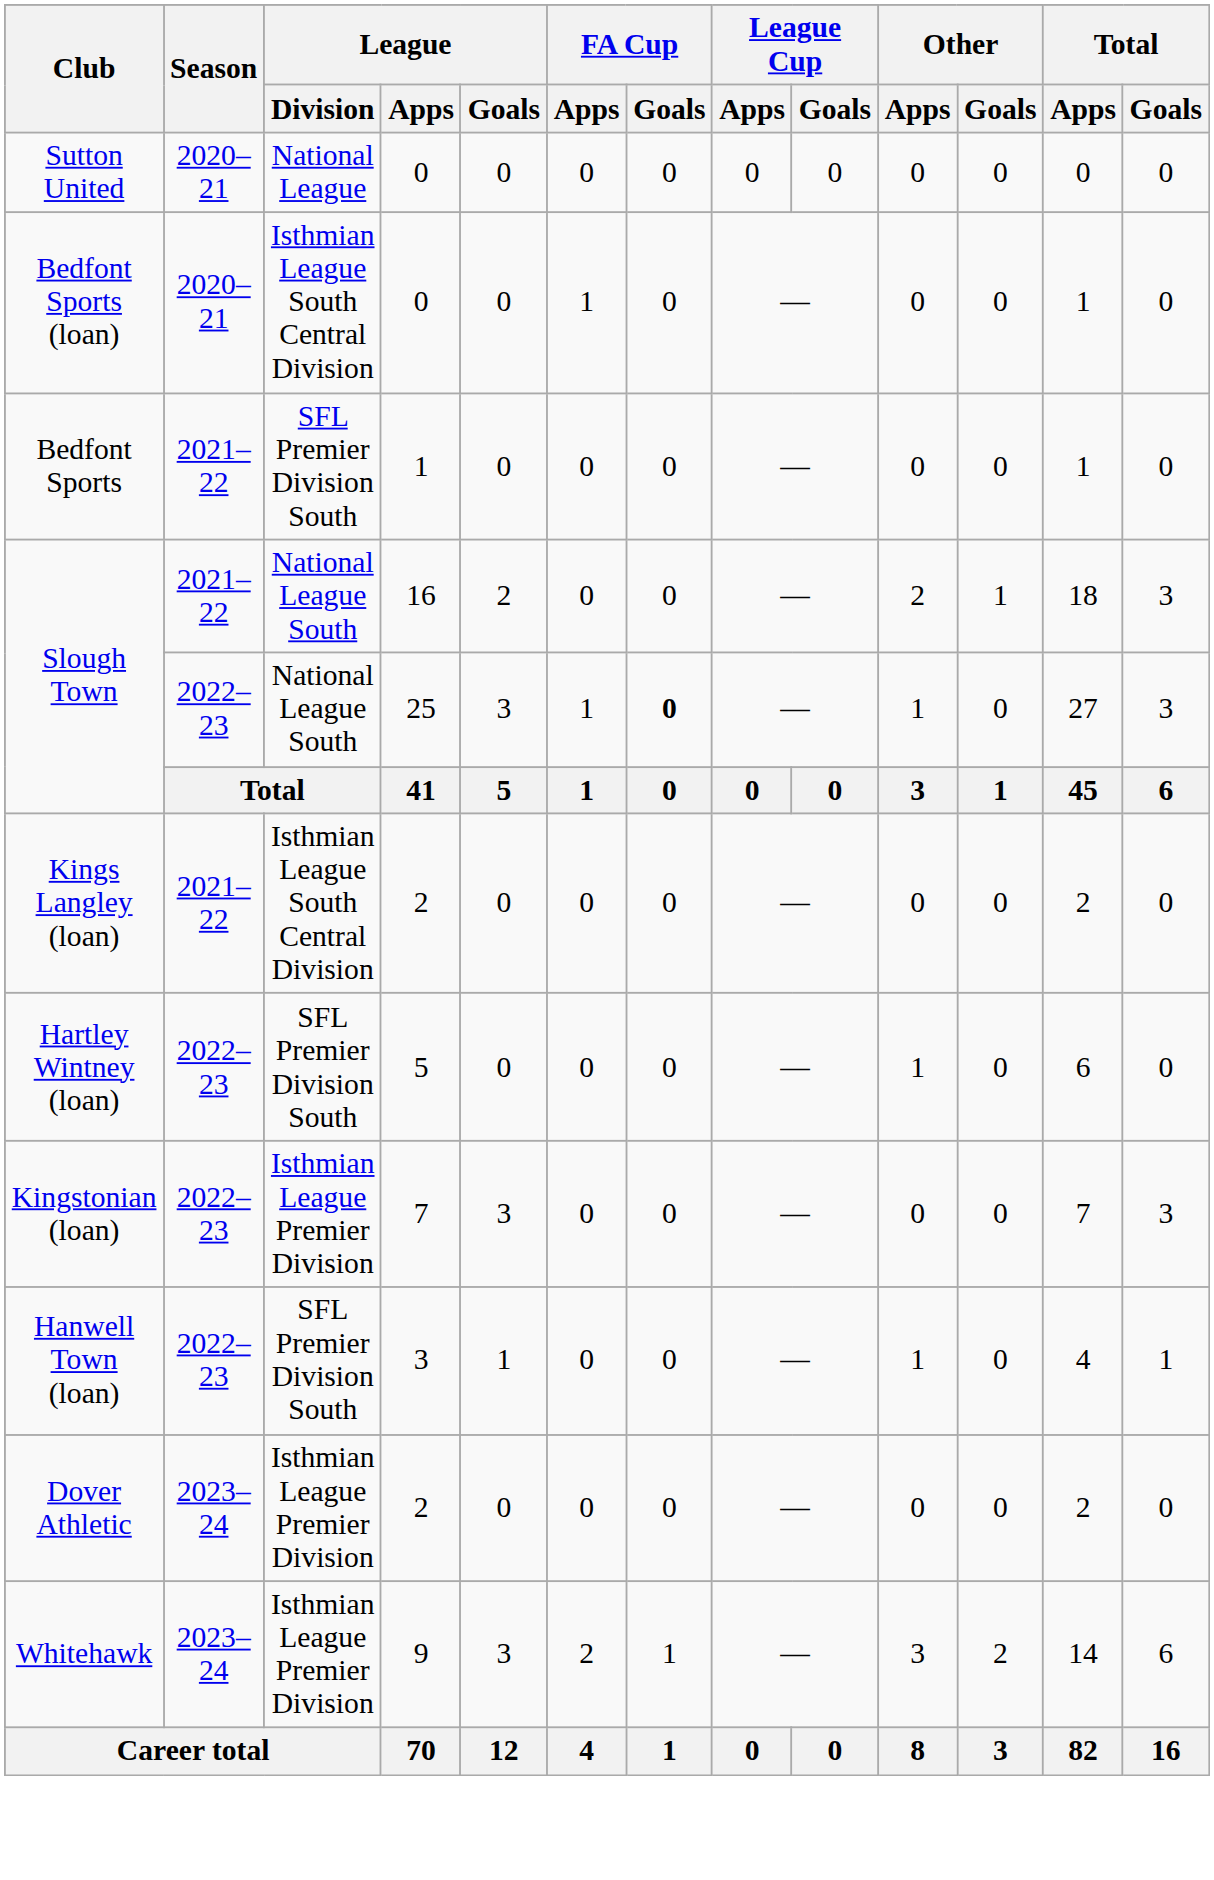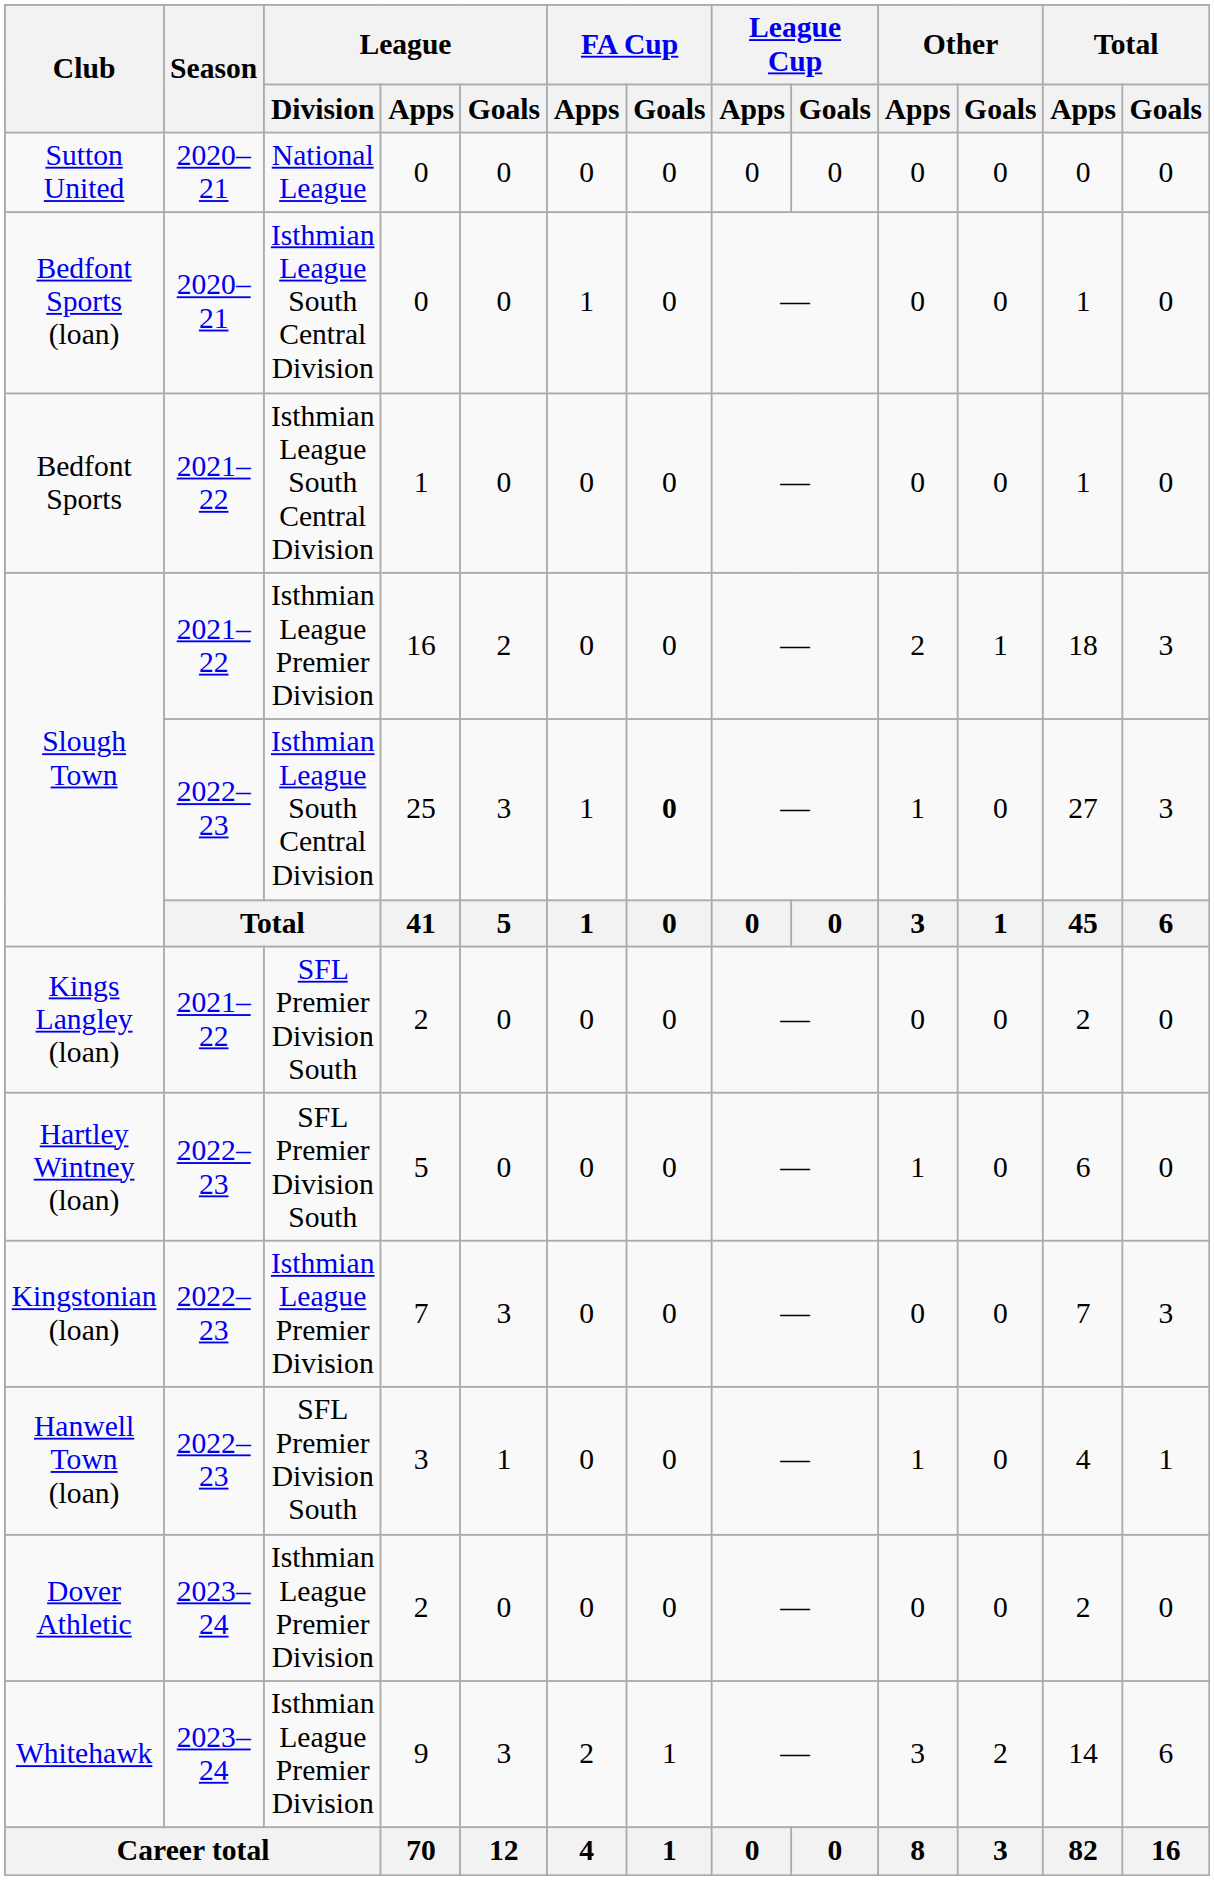 <table class="wikitable" style="text-align:center">
 <tr>
 <th rowspan="2">Club</th>
 <th rowspan="2">Season</th>
 <th colspan="3">League</th>
 <th colspan="2"><a href='#'>FA Cup</a></th>
 <th colspan="2"><a href='#'>League Cup</a></th>
 <th colspan="2">Other</th>
 <th colspan="2">Total</th>
 </tr>
 <tr>
 <th>Division</th>
 <th>Apps</th>
 <th>Goals</th>
 <th>Apps</th>
 <th>Goals</th>
 <th>Apps</th>
 <th>Goals</th>
 <th>Apps</th>
 <th>Goals</th>
 <th>Apps</th>
 <th>Goals</th>
 </tr>
 <tr>
 <td><a href='#'>Sutton United</a></td>
 <td><a href='#'>2020–21</a></td>
 <td><a href='#'>National League</a></td>
 <td>0</td>
 <td>0</td>
 <td>0</td>
 <td>0</td>
 <td>0</td>
 <td>0</td>
 <td>0</td>
 <td>0</td>
 <td>0</td>
 <td>0</td>
 </tr>
 <tr>
 <td><a href='#'>Bedfont Sports</a> (loan)</td>
 <td><a href='#'>2020–21</a></td>
 <td><a href='#'>Isthmian League</a> South Central Division</td>
 <td>0</td>
 <td>0</td>
 <td>1</td>
 <td>0</td>
 <td colspan="2">—</td>
 <td>0</td>
 <td>0</td>
 <td>1</td>
 <td>0</td>
 </tr>
 <tr>
 <td>Bedfont Sports</td>
 <td><a href='#'>2021–22</a></td>
-<td><a href='#'>SFL</a> Premier Division South</td>
+<td>Isthmian League South Central Division</td>
 <td>1</td>
 <td>0</td>
 <td>0</td>
 <td>0</td>
 <td colspan="2">—</td>
 <td>0</td>
 <td>0</td>
 <td>1</td>
 <td>0</td>
 </tr>
 <tr>
 <td rowspan="3"><a href='#'>Slough Town</a></td>
 <td><a href='#'>2021–22</a></td>
-<td><a href='#'>National League South</a></td>
+<td>Isthmian League Premier Division</td>
 <td>16</td>
 <td>2</td>
 <td>0</td>
 <td>0</td>
 <td colspan="2">—</td>
 <td>2</td>
 <td>1</td>
 <td>18</td>
 <td>3</td>
 </tr>
 <tr>
 <td><a href='#'>2022–23</a></td>
-<td>National League South</td>
+<td><a href='#'>Isthmian League</a> South Central Division</td>
 <td>25</td>
 <td>3</td>
 <td>1</td>
 <td><strong>0</strong></td>
 <td colspan="2">—</td>
 <td>1</td>
 <td>0</td>
 <td>27</td>
 <td>3</td>
 </tr>
 <tr>
 <th colspan="2">Total</th>
 <th>41</th>
 <th>5</th>
 <th>1</th>
 <th>0</th>
 <th>0</th>
 <th>0</th>
 <th>3</th>
 <th>1</th>
 <th>45</th>
 <th>6</th>
 </tr>
 <tr>
 <td><a href='#'>Kings Langley</a> (loan)</td>
 <td><a href='#'>2021–22</a></td>
-<td>Isthmian League South Central Division</td>
+<td><a href='#'>SFL</a> Premier Division South</td>
 <td>2</td>
 <td>0</td>
 <td>0</td>
 <td>0</td>
 <td colspan="2">—</td>
 <td>0</td>
 <td>0</td>
 <td>2</td>
 <td>0</td>
 </tr>
 <tr>
 <td><a href='#'>Hartley Wintney</a> (loan)</td>
 <td><a href='#'>2022–23</a></td>
 <td>SFL Premier Division South</td>
 <td>5</td>
 <td>0</td>
 <td>0</td>
 <td>0</td>
 <td colspan="2">—</td>
 <td>1</td>
 <td>0</td>
 <td>6</td>
 <td>0</td>
 </tr>
 <tr>
 <td><a href='#'>Kingstonian</a> (loan)</td>
 <td><a href='#'>2022–23</a></td>
 <td><a href='#'>Isthmian League</a> Premier Division</td>
 <td>7</td>
 <td>3</td>
 <td>0</td>
 <td>0</td>
 <td colspan="2">—</td>
 <td>0</td>
 <td>0</td>
 <td>7</td>
 <td>3</td>
 </tr>
 <tr>
 <td><a href='#'>Hanwell Town</a> (loan)</td>
 <td><a href='#'>2022–23</a></td>
 <td>SFL Premier Division South</td>
 <td>3</td>
 <td>1</td>
 <td>0</td>
 <td>0</td>
 <td colspan="2">—</td>
 <td>1</td>
 <td>0</td>
 <td>4</td>
 <td>1</td>
 </tr>
 <tr>
 <td><a href='#'>Dover Athletic</a></td>
 <td><a href='#'>2023–24</a></td>
 <td>Isthmian League Premier Division</td>
 <td>2</td>
 <td>0</td>
 <td>0</td>
 <td>0</td>
 <td colspan="2">—</td>
 <td>0</td>
 <td>0</td>
 <td>2</td>
 <td>0</td>
 </tr>
 <tr>
 <td><a href='#'>Whitehawk</a></td>
 <td><a href='#'>2023–24</a></td>
 <td>Isthmian League Premier Division</td>
 <td>9</td>
 <td>3</td>
 <td>2</td>
 <td>1</td>
 <td colspan="2">—</td>
 <td>3</td>
 <td>2</td>
 <td>14</td>
 <td>6</td>
 </tr>
 <tr>
 <th colspan="3">Career total</th>
 <th>70</th>
 <th>12</th>
 <th>4</th>
 <th>1</th>
 <th>0</th>
 <th>0</th>
 <th>8</th>
 <th>3</th>
 <th>82</th>
 <th>16</th>
 </tr>
 </table>
